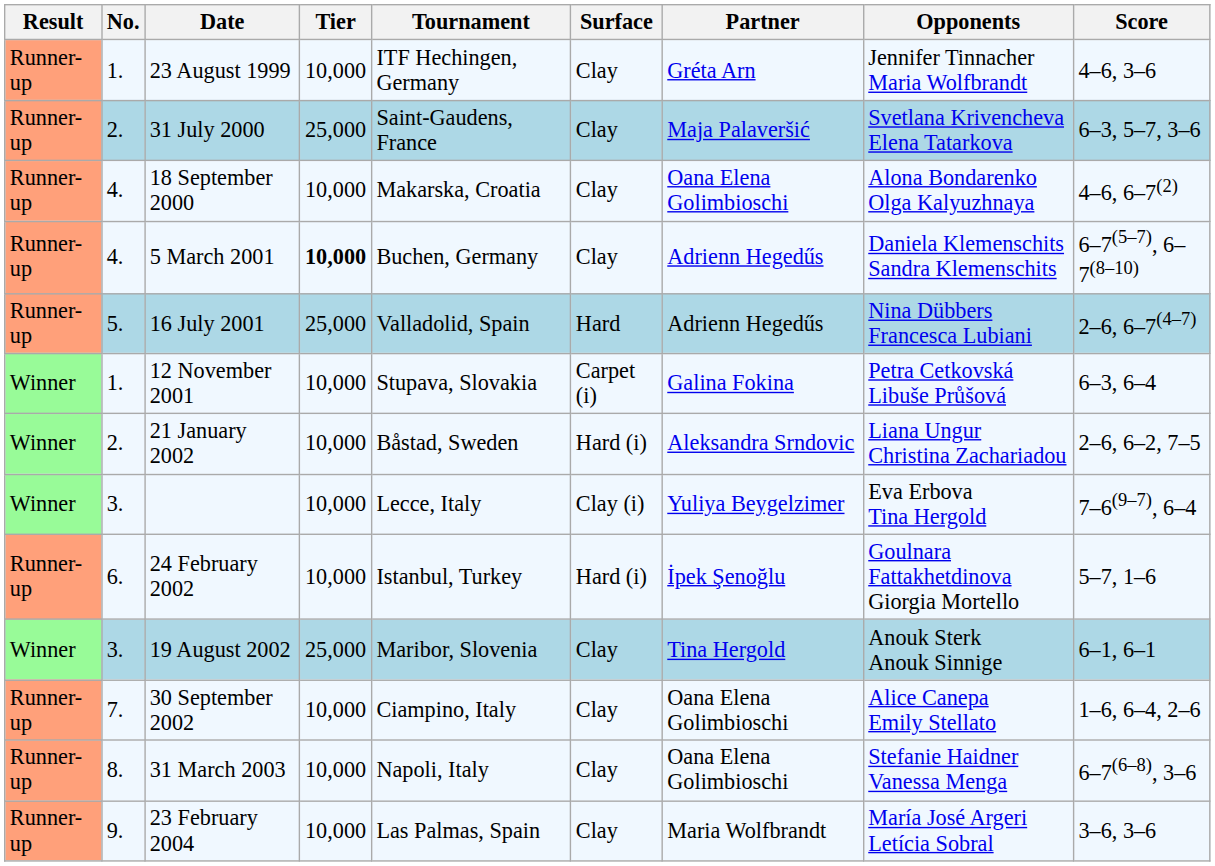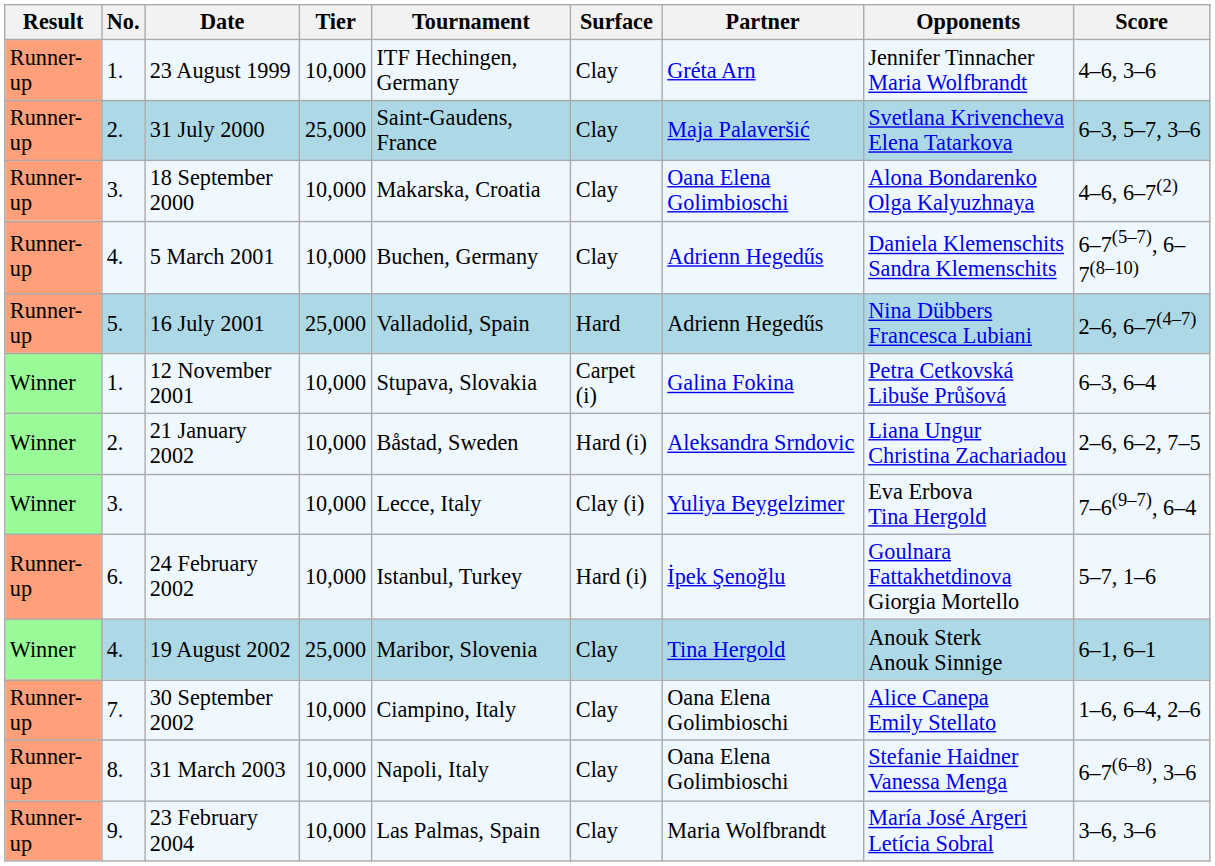 <table class="sortable wikitable">
 <tr>
 <th>Result</th>
 <th>No.</th>
 <th>Date</th>
 <th>Tier</th>
 <th>Tournament</th>
 <th>Surface</th>
 <th>Partner</th>
 <th>Opponents</th>
 <th>Score</th>
 </tr>
 <tr style="background:#f0f8ff;">
 <td style="background:#ffa07a;">Runner-up</td>
 <td>1.</td>
 <td>23 August 1999</td>
 <td>10,000</td>
 <td>ITF Hechingen, Germany</td>
 <td>Clay</td>
 <td> <a href='#'>Gréta Arn</a></td>
 <td> Jennifer Tinnacher <br>  <a href='#'>Maria Wolfbrandt</a></td>
 <td>4–6, 3–6</td>
 </tr>
 <tr style="background:lightblue;">
 <td style="background:#ffa07a;">Runner-up</td>
 <td>2.</td>
 <td>31 July 2000</td>
 <td>25,000</td>
 <td>Saint-Gaudens, France</td>
 <td>Clay</td>
 <td> <a href='#'>Maja Palaveršić</a></td>
 <td> <a href='#'>Svetlana Krivencheva</a> <br>  <a href='#'>Elena Tatarkova</a></td>
 <td>6–3, 5–7, 3–6</td>
 </tr>
 <tr style="background:#f0f8ff;">
 <td style="background:#ffa07a;">Runner-up</td>
-<td>4.</td>
+<td>3.</td>
 <td>18 September 2000</td>
 <td>10,000</td>
 <td>Makarska, Croatia</td>
 <td>Clay</td>
 <td> <a href='#'>Oana Elena Golimbioschi</a></td>
 <td> <a href='#'>Alona Bondarenko</a> <br>  <a href='#'>Olga Kalyuzhnaya</a></td>
 <td>4–6, 6–7<sup>(2)</sup></td>
 </tr>
 <tr style="background:#f0f8ff;">
 <td style="background:#ffa07a;">Runner-up</td>
 <td>4.</td>
 <td>5 March 2001</td>
-<td><strong>10,000</strong></td>
+<td>10,000</td>
 <td>Buchen, Germany</td>
 <td>Clay</td>
 <td> <a href='#'>Adrienn Hegedűs</a></td>
 <td> <a href='#'>Daniela Klemenschits</a> <br>  <a href='#'>Sandra Klemenschits</a></td>
 <td>6–7<sup>(5–7)</sup>, 6–7<sup>(8–10)</sup></td>
 </tr>
 <tr style="background:lightblue;">
 <td style="background:#ffa07a;">Runner-up</td>
 <td>5.</td>
 <td>16 July 2001</td>
 <td>25,000</td>
 <td>Valladolid, Spain</td>
 <td>Hard</td>
 <td> Adrienn Hegedűs</td>
 <td> <a href='#'>Nina Dübbers</a> <br>  <a href='#'>Francesca Lubiani</a></td>
 <td>2–6, 6–7<sup>(4–7)</sup></td>
 </tr>
 <tr style="background:#f0f8ff;">
 <td bgcolor="98FB98">Winner</td>
 <td>1.</td>
 <td>12 November 2001</td>
 <td>10,000</td>
 <td>Stupava, Slovakia</td>
 <td>Carpet (i)</td>
 <td> <a href='#'>Galina Fokina</a></td>
 <td> <a href='#'>Petra Cetkovská</a> <br>  <a href='#'>Libuše Průšová</a></td>
 <td>6–3, 6–4</td>
 </tr>
 <tr style="background:#f0f8ff;">
 <td style="background:#98fb98;">Winner</td>
 <td>2.</td>
 <td>21 January 2002</td>
 <td>10,000</td>
 <td>Båstad, Sweden</td>
 <td>Hard (i)</td>
 <td> <a href='#'>Aleksandra Srndovic</a></td>
 <td> <a href='#'>Liana Ungur</a> <br>  <a href='#'>Christina Zachariadou</a></td>
 <td>2–6, 6–2, 7–5</td>
 </tr>
 <tr style="background:#f0f8ff;">
 <td bgcolor=98FB98>Winner</td>
 <td>3.</td>
 <td></td>
 <td>10,000</td>
 <td>Lecce, Italy</td>
 <td>Clay (i)</td>
 <td> <a href='#'>Yuliya Beygelzimer</a></td>
 <td> Eva Erbova <br>  <a href='#'>Tina Hergold</a></td>
 <td>7–6<sup>(9–7)</sup>, 6–4</td>
 </tr>
 <tr style="background:#f0f8ff;">
 <td style="background:#ffa07a;">Runner-up</td>
 <td>6.</td>
 <td>24 February 2002</td>
 <td>10,000</td>
 <td>Istanbul, Turkey</td>
 <td>Hard (i)</td>
 <td> <a href='#'>İpek Şenoğlu</a></td>
 <td> <a href='#'>Goulnara Fattakhetdinova</a> <br>  Giorgia Mortello</td>
 <td>5–7, 1–6</td>
 </tr>
 <tr style="background:lightblue;">
 <td style="background:#98fb98;">Winner</td>
-<td>3.</td>
+<td>4.</td>
 <td>19 August 2002</td>
 <td>25,000</td>
 <td>Maribor, Slovenia</td>
 <td>Clay</td>
 <td> <a href='#'>Tina Hergold</a></td>
 <td> Anouk Sterk <br>  Anouk Sinnige</td>
 <td>6–1, 6–1</td>
 </tr>
 <tr style="background:#f0f8ff;">
 <td style="background:#ffa07a;">Runner-up</td>
 <td>7.</td>
 <td>30 September 2002</td>
 <td>10,000</td>
 <td>Ciampino, Italy</td>
 <td>Clay</td>
 <td> Oana Elena Golimbioschi</td>
 <td> <a href='#'>Alice Canepa</a> <br>  <a href='#'>Emily Stellato</a></td>
 <td>1–6, 6–4, 2–6</td>
 </tr>
 <tr style="background:#f0f8ff;">
 <td style="background:#ffa07a;">Runner-up</td>
 <td>8.</td>
 <td>31 March 2003</td>
 <td>10,000</td>
 <td>Napoli, Italy</td>
 <td>Clay</td>
 <td> Oana Elena Golimbioschi</td>
 <td> <a href='#'>Stefanie Haidner</a> <br>  <a href='#'>Vanessa Menga</a></td>
 <td>6–7<sup>(6–8)</sup>, 3–6</td>
 </tr>
 <tr style="background:#f0f8ff;">
 <td bgcolor="FFA07A">Runner-up</td>
 <td>9.</td>
 <td>23 February 2004</td>
 <td>10,000</td>
 <td>Las Palmas, Spain</td>
 <td>Clay</td>
 <td> Maria Wolfbrandt</td>
 <td> <a href='#'>María José Argeri</a> <br>  <a href='#'>Letícia Sobral</a></td>
 <td>3–6, 3–6</td>
 </tr>
 </table>
